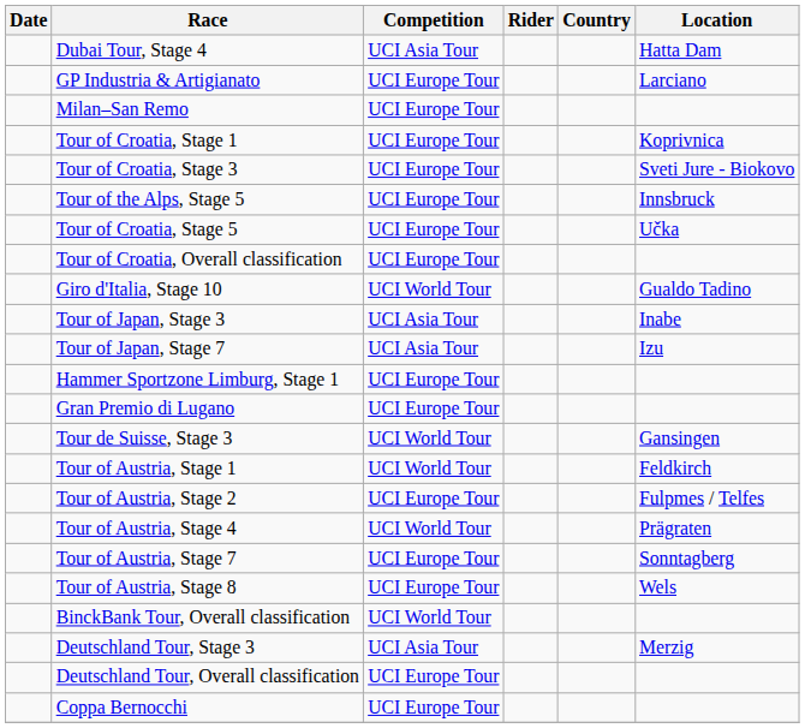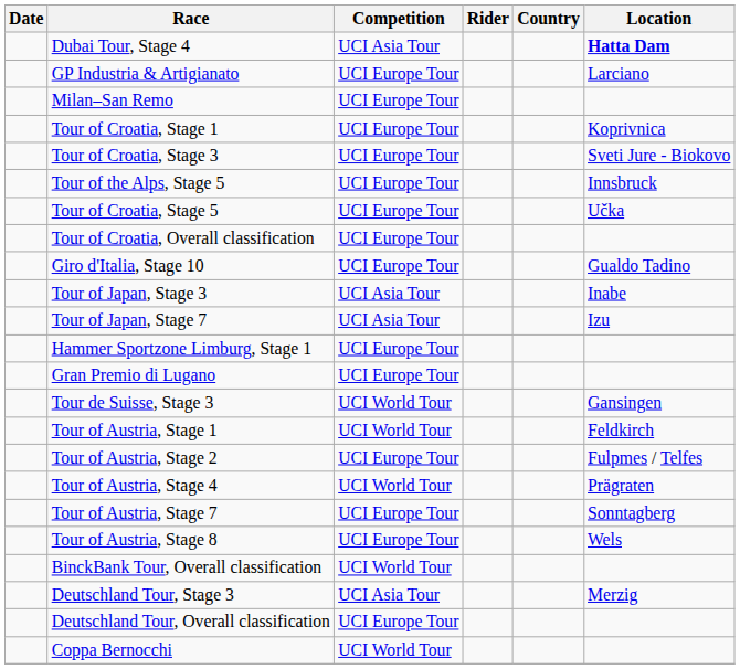 <table class="wikitable sortable">
 <tr>
 <th>Date</th>
 <th>Race</th>
 <th>Competition</th>
 <th>Rider</th>
 <th>Country</th>
 <th>Location</th>
 </tr>
 <tr>
 <td></td>
 <td><a href='#'>Dubai Tour</a>, Stage 4</td>
 <td><a href='#'>UCI Asia Tour</a></td>
 <td></td>
 <td></td>
-<td><a href='#'>Hatta Dam</a></td>
+<td><strong><a href='#'>Hatta Dam</a></strong></td>
 </tr>
 <tr>
 <td></td>
 <td><a href='#'>GP Industria & Artigianato</a></td>
 <td><a href='#'>UCI Europe Tour</a></td>
 <td></td>
 <td></td>
 <td><a href='#'>Larciano</a></td>
 </tr>
 <tr>
 <td></td>
 <td><a href='#'>Milan–San Remo</a></td>
 <td><a href='#'>UCI Europe Tour</a></td>
 <td></td>
 <td></td>
 <td></td>
 </tr>
 <tr>
 <td></td>
 <td><a href='#'>Tour of Croatia</a>, Stage 1</td>
 <td><a href='#'>UCI Europe Tour</a></td>
 <td></td>
 <td></td>
 <td><a href='#'>Koprivnica</a></td>
 </tr>
 <tr>
 <td></td>
 <td><a href='#'>Tour of Croatia</a>, Stage 3</td>
 <td><a href='#'>UCI Europe Tour</a></td>
 <td></td>
 <td></td>
 <td><a href='#'>Sveti Jure - Biokovo</a></td>
 </tr>
 <tr>
 <td></td>
 <td><a href='#'>Tour of the Alps</a>, Stage 5</td>
 <td><a href='#'>UCI Europe Tour</a></td>
 <td></td>
 <td></td>
 <td><a href='#'>Innsbruck</a></td>
 </tr>
 <tr>
 <td></td>
 <td><a href='#'>Tour of Croatia</a>, Stage 5</td>
 <td><a href='#'>UCI Europe Tour</a></td>
 <td></td>
 <td></td>
 <td><a href='#'>Učka</a></td>
 </tr>
 <tr>
 <td></td>
 <td><a href='#'>Tour of Croatia</a>, Overall classification</td>
 <td><a href='#'>UCI Europe Tour</a></td>
 <td></td>
 <td></td>
 <td></td>
 </tr>
 <tr>
 <td></td>
 <td><a href='#'>Giro d'Italia</a>, Stage 10</td>
-<td><a href='#'>UCI World Tour</a></td>
+<td><a href='#'>UCI Europe Tour</a></td>
 <td></td>
 <td></td>
 <td><a href='#'>Gualdo Tadino</a></td>
 </tr>
 <tr>
 <td></td>
 <td><a href='#'>Tour of Japan</a>, Stage 3</td>
 <td><a href='#'>UCI Asia Tour</a></td>
 <td></td>
 <td></td>
 <td><a href='#'>Inabe</a></td>
 </tr>
 <tr>
 <td></td>
 <td><a href='#'>Tour of Japan</a>, Stage 7</td>
 <td><a href='#'>UCI Asia Tour</a></td>
 <td></td>
 <td></td>
 <td><a href='#'>Izu</a></td>
 </tr>
 <tr>
 <td></td>
 <td><a href='#'>Hammer Sportzone Limburg</a>, Stage 1</td>
 <td><a href='#'>UCI Europe Tour</a></td>
 <td></td>
 <td></td>
 <td></td>
 </tr>
 <tr>
 <td></td>
 <td><a href='#'>Gran Premio di Lugano</a></td>
 <td><a href='#'>UCI Europe Tour</a></td>
 <td></td>
 <td></td>
 <td></td>
 </tr>
 <tr>
 <td></td>
 <td><a href='#'>Tour de Suisse</a>, Stage 3</td>
 <td><a href='#'>UCI World Tour</a></td>
 <td></td>
 <td></td>
 <td><a href='#'>Gansingen</a></td>
 </tr>
 <tr>
 <td></td>
 <td><a href='#'>Tour of Austria</a>, Stage 1</td>
 <td><a href='#'>UCI World Tour</a></td>
 <td></td>
 <td></td>
 <td><a href='#'>Feldkirch</a></td>
 </tr>
 <tr>
 <td></td>
 <td><a href='#'>Tour of Austria</a>, Stage 2</td>
 <td><a href='#'>UCI Europe Tour</a></td>
 <td></td>
 <td></td>
 <td><a href='#'>Fulpmes</a> / <a href='#'>Telfes</a></td>
 </tr>
 <tr>
 <td></td>
 <td><a href='#'>Tour of Austria</a>, Stage 4</td>
 <td><a href='#'>UCI World Tour</a></td>
 <td></td>
 <td></td>
 <td><a href='#'>Prägraten</a></td>
 </tr>
 <tr>
 <td></td>
 <td><a href='#'>Tour of Austria</a>, Stage 7</td>
 <td><a href='#'>UCI Europe Tour</a></td>
 <td></td>
 <td></td>
 <td><a href='#'>Sonntagberg</a></td>
 </tr>
 <tr>
 <td></td>
 <td><a href='#'>Tour of Austria</a>, Stage 8</td>
 <td><a href='#'>UCI Europe Tour</a></td>
 <td></td>
 <td></td>
 <td><a href='#'>Wels</a></td>
 </tr>
 <tr>
 <td></td>
 <td><a href='#'>BinckBank Tour</a>, Overall classification</td>
 <td><a href='#'>UCI World Tour</a></td>
 <td></td>
 <td><br></td>
 <td></td>
 </tr>
 <tr>
 <td></td>
 <td><a href='#'>Deutschland Tour</a>, Stage 3</td>
 <td><a href='#'>UCI Asia Tour</a></td>
 <td></td>
 <td></td>
 <td><a href='#'>Merzig</a></td>
 </tr>
 <tr>
 <td></td>
 <td><a href='#'>Deutschland Tour</a>, Overall classification</td>
 <td><a href='#'>UCI Europe Tour</a></td>
 <td></td>
 <td></td>
 <td></td>
 </tr>
 <tr>
 <td></td>
 <td><a href='#'>Coppa Bernocchi</a></td>
-<td><a href='#'>UCI Europe Tour</a></td>
+<td><a href='#'>UCI World Tour</a></td>
 <td></td>
 <td></td>
 <td></td>
 </tr>
 <tr>
 </tr>
 </table>
